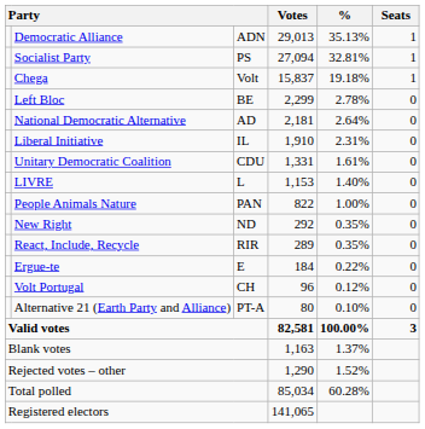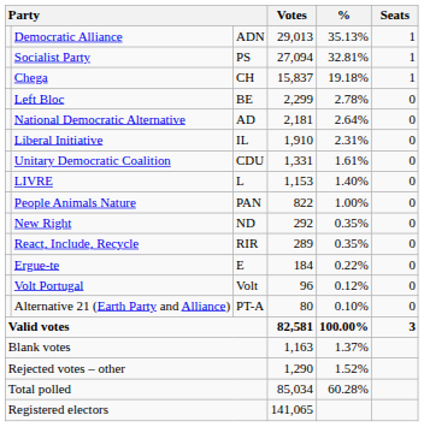 <table class="wikitable" border="1" style="text-align:right;">
 <tr>
 <th style="text-align:left;" colspan=3>Party</th>
 <th align=center width="50">Votes</th>
 <th align=center width="50">%</th>
 <th align=center width="50">Seats</th>
 </tr>
 <tr>
 <td></td>
 <td align=left><a href='#'>Democratic Alliance</a></td>
 <td align=left>ADN</td>
 <td>29,013</td>
 <td>35.13%</td>
 <td>1</td>
 </tr>
 <tr>
 <td></td>
 <td align=left><a href='#'>Socialist Party</a></td>
 <td align=left>PS</td>
 <td>27,094</td>
 <td>32.81%</td>
 <td>1</td>
 </tr>
 <tr>
 <td></td>
 <td align=left><a href='#'>Chega</a></td>
-<td align=left>Volt</td>
+<td align=left>CH</td>
 <td>15,837</td>
 <td>19.18%</td>
 <td>1</td>
 </tr>
 <tr>
 <td></td>
 <td align=left><a href='#'>Left Bloc</a></td>
 <td align=left>BE</td>
 <td>2,299</td>
 <td>2.78%</td>
 <td>0</td>
 </tr>
 <tr>
 <td></td>
 <td align=left><a href='#'>National Democratic Alternative</a></td>
 <td align=left>AD</td>
 <td>2,181</td>
 <td>2.64%</td>
 <td>0</td>
 </tr>
 <tr>
 <td></td>
 <td align=left><a href='#'>Liberal Initiative</a></td>
 <td align=left>IL</td>
 <td>1,910</td>
 <td>2.31%</td>
 <td>0</td>
 </tr>
 <tr>
 <td></td>
 <td align=left style="white-space: nowrap;"><a href='#'>Unitary Democratic Coalition</a></td>
 <td align=left>CDU</td>
 <td>1,331</td>
 <td>1.61%</td>
 <td>0</td>
 </tr>
 <tr>
 <td></td>
 <td align=left><a href='#'>LIVRE</a></td>
 <td align=left>L</td>
 <td>1,153</td>
 <td>1.40%</td>
 <td>0</td>
 </tr>
 <tr>
 <td></td>
 <td align=left><a href='#'>People Animals Nature</a></td>
 <td align=left>PAN</td>
 <td>822</td>
 <td>1.00%</td>
 <td>0</td>
 </tr>
 <tr>
 <td></td>
 <td align=left><a href='#'>New Right</a></td>
 <td align=left>ND</td>
 <td>292</td>
 <td>0.35%</td>
 <td>0</td>
 </tr>
 <tr>
 <td></td>
 <td align=left><a href='#'>React, Include, Recycle</a></td>
 <td align=left>RIR</td>
 <td>289</td>
 <td>0.35%</td>
 <td>0</td>
 </tr>
 <tr>
 <td></td>
 <td align=left><a href='#'>Ergue-te</a></td>
 <td align=left>E</td>
 <td>184</td>
 <td>0.22%</td>
 <td>0</td>
 </tr>
 <tr>
 <td></td>
 <td align=left><a href='#'>Volt Portugal</a></td>
-<td align=left>CH</td>
+<td align=left>Volt</td>
 <td>96</td>
 <td>0.12%</td>
 <td>0</td>
 </tr>
 <tr>
 <td></td>
 <td align=left>Alternative 21 (<a href='#'>Earth Party</a> and <a href='#'>Alliance</a>)</td>
 <td align=left>PT-A</td>
 <td>80</td>
 <td>0.10%</td>
 <td>0</td>
 </tr>
 <tr style="font-weight:bold">
 <td align=left colspan=3>Valid votes</td>
 <td>82,581</td>
 <td>100.00%</td>
 <td>3</td>
 </tr>
 <tr>
 <td align=left colspan=3>Blank votes</td>
 <td>1,163</td>
 <td>1.37%</td>
 <td></td>
 </tr>
 <tr>
 <td align=left colspan=3>Rejected votes – other</td>
 <td>1,290</td>
 <td>1.52%</td>
 <td></td>
 </tr>
 <tr>
 <td align=left colspan=3>Total polled</td>
 <td>85,034</td>
 <td>60.28%</td>
 <td></td>
 </tr>
 <tr>
 <td align=left colspan=3>Registered electors</td>
 <td>141,065</td>
 <td></td>
 <td></td>
 </tr>
 </table>
